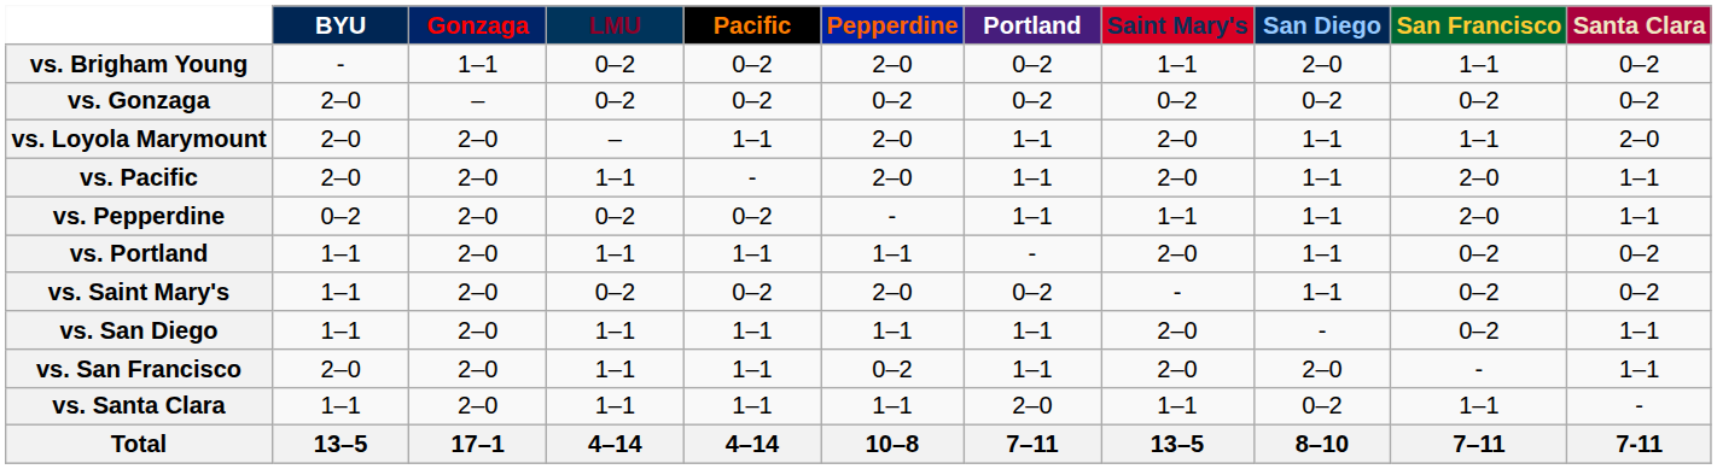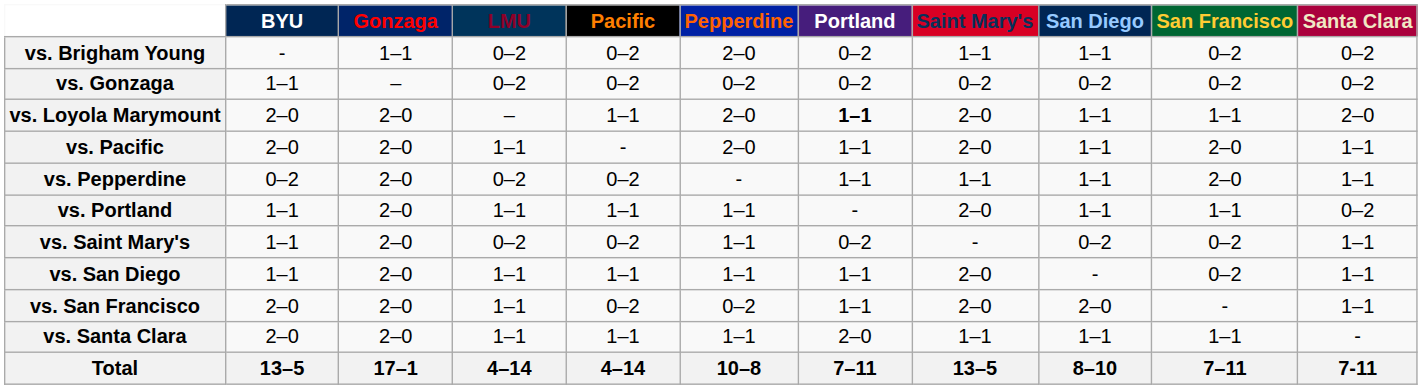 <table class="wikitable" style="white-space:nowrap;font-size:90%;">
 <tr>
 <th colspan=1 style="background:white; border-top-style:hidden; border-left-style:hidden;"   width=75> </th>
 <th style="background:#002654; color:#FFFFFF;"  width=75>BYU</th>
 <th style="background:#002469; color:#FF0000;"  width=75>Gonzaga</th>
 <th style="background:#00345B; color:#8E0028;"  width=75>LMU</th>
 <th style="background:#000000; color:#FF7F00;"  width=75>Pacific</th>
 <th style="background:#0021A5; color:#FF6200;"  width=75>Pepperdine</th>
 <th style="background:#461D7C; color:#FFFFFF;"  width=75>Portland</th>
 <th style="background:#D80024; color:#06315B;"  width=75>Saint Mary's</th>
 <th style="background:#002654; color:#97CAFF;"  width=75>San Diego</th>
 <th style="background:#006633; color:#FFCC33;"  width=75>San Francisco</th>
 <th style="background:#AA003D; color:#F0E8C4;"  width=75>Santa Clara</th>
 </tr>
 <tr style="text-align:center;">
 <th>vs. Brigham Young</th>
 <td>-</td>
 <td>1–1</td>
 <td>0–2</td>
 <td>0–2</td>
 <td>2–0</td>
 <td>0–2</td>
 <td>1–1</td>
-<td>2–0</td>
 <td>1–1</td>
+<td>0–2</td>
 <td>0–2</td>
 </tr>
 <tr style="text-align:center;">
 <th>vs. Gonzaga</th>
-<td>2–0</td>
+<td>1–1</td>
 <td>–</td>
 <td>0–2</td>
 <td>0–2</td>
 <td>0–2</td>
 <td>0–2</td>
 <td>0–2</td>
 <td>0–2</td>
 <td>0–2</td>
 <td>0–2</td>
 </tr>
 <tr style="text-align:center;">
 <th>vs. Loyola Marymount</th>
 <td>2–0</td>
 <td>2–0</td>
 <td>–</td>
 <td>1–1</td>
 <td>2–0</td>
-<td>1–1</td>
+<td><strong>1–1</strong></td>
 <td>2–0</td>
 <td>1–1</td>
 <td>1–1</td>
 <td>2–0</td>
 </tr>
 <tr style="text-align:center;">
 <th>vs. Pacific</th>
 <td>2–0</td>
 <td>2–0</td>
 <td>1–1</td>
 <td>-</td>
 <td>2–0</td>
 <td>1–1</td>
 <td>2–0</td>
 <td>1–1</td>
 <td>2–0</td>
 <td>1–1</td>
 </tr>
 <tr style="text-align:center;">
 <th>vs. Pepperdine</th>
 <td>0–2</td>
 <td>2–0</td>
 <td>0–2</td>
 <td>0–2</td>
 <td>-</td>
 <td>1–1</td>
 <td>1–1</td>
 <td>1–1</td>
 <td>2–0</td>
 <td>1–1</td>
 </tr>
 <tr style="text-align:center;">
 <th>vs. Portland</th>
 <td>1–1</td>
 <td>2–0</td>
 <td>1–1</td>
 <td>1–1</td>
 <td>1–1</td>
 <td>-</td>
 <td>2–0</td>
 <td>1–1</td>
-<td>0–2</td>
+<td>1–1</td>
 <td>0–2</td>
 </tr>
 <tr style="text-align:center;">
 <th>vs. Saint Mary's</th>
 <td>1–1</td>
 <td>2–0</td>
 <td>0–2</td>
 <td>0–2</td>
-<td>2–0</td>
+<td>1–1</td>
 <td>0–2</td>
 <td>-</td>
-<td>1–1</td>
 <td>0–2</td>
 <td>0–2</td>
+<td>1–1</td>
 </tr>
 <tr style="text-align:center;">
 <th>vs. San Diego</th>
 <td>1–1</td>
 <td>2–0</td>
 <td>1–1</td>
 <td>1–1</td>
 <td>1–1</td>
 <td>1–1</td>
 <td>2–0</td>
 <td>-</td>
 <td>0–2</td>
 <td>1–1</td>
 </tr>
 <tr style="text-align:center;">
 <th>vs. San Francisco</th>
 <td>2–0</td>
 <td>2–0</td>
 <td>1–1</td>
-<td>1–1</td>
+<td>0–2</td>
 <td>0–2</td>
 <td>1–1</td>
 <td>2–0</td>
 <td>2–0</td>
 <td>-</td>
 <td>1–1</td>
 </tr>
 <tr style="text-align:center;">
 <th>vs. Santa Clara</th>
-<td>1–1</td>
+<td>2–0</td>
 <td>2–0</td>
 <td>1–1</td>
 <td>1–1</td>
 <td>1–1</td>
 <td>2–0</td>
 <td>1–1</td>
-<td>0–2</td>
+<td>1–1</td>
 <td>1–1</td>
 <td>-<br></td>
 </tr>
 <tr style="text-align:center;">
 <th>Total</th>
 <th>13–5</th>
 <th>17–1</th>
 <th>4–14</th>
 <th>4–14</th>
 <th>10–8</th>
 <th>7–11</th>
 <th>13–5</th>
 <th>8–10</th>
 <th>7–11</th>
 <th>7-11</th>
 </tr>
 </table>
